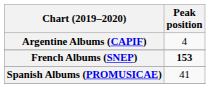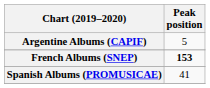 <table class="wikitable sortable plainrowheaders" style="text-align:center">
 <tr>
 <th scope="col">Chart (2019–2020)</th>
 <th scope="col">Peak<br>position</th>
 </tr>
 <tr>
 <th scope="row">Argentine Albums (<a href='#'>CAPIF</a>)</th>
-<td>4</td>
+<td>5</td>
 </tr>
 <tr>
 </tr>
 <tr>
 </tr>
 <tr>
 </tr>
 <tr>
 </tr>
 <tr>
 <th scope="row">French Albums (<a href='#'>SNEP</a>)</th>
 <td><strong>153</strong></td>
 </tr>
 <tr>
 </tr>
 <tr>
 </tr>
 <tr>
 </tr>
 <tr>
 </tr>
 <tr>
 </tr>
 <tr>
 <th scope="row">Spanish Albums (<a href='#'>PROMUSICAE</a>)</th>
 <td>41</td>
 </tr>
 <tr>
 </tr>
 <tr>
 </tr>
 <tr>
 </tr>
 </table>
